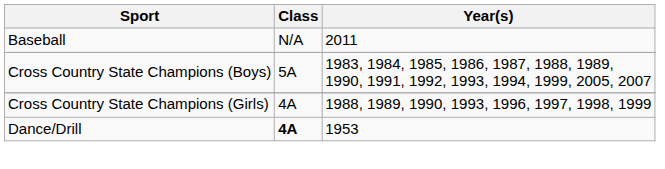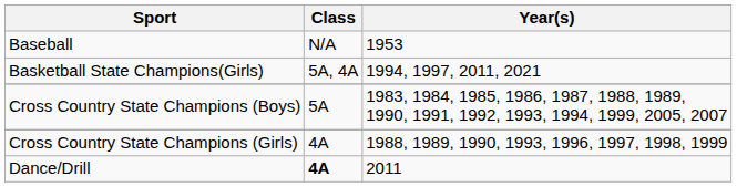 <table class="wikitable">
 <tr>
 <th>Sport</th>
 <th>Class</th>
 <th>Year(s)</th>
 </tr>
 <tr>
 <td>Baseball</td>
 <td>N/A</td>
-<td>2011</td>
+<td>1953</td>
+</tr>
+<tr>
+<td>Basketball State Champions(Girls)</td>
+<td>5A, 4A</td>
+<td>1994, 1997, 2011, 2021</td>
 </tr>
 <tr>
 </tr>
 <tr>
 <td>Cross Country State Champions (Boys)</td>
 <td>5A</td>
 <td>1983, 1984, 1985, 1986, 1987, 1988, 1989,<br> 1990, 1991, 1992, 1993, 1994, 1999, 2005, 2007</td>
 </tr>
 <tr>
 </tr>
 <tr>
 <td>Cross Country State Champions (Girls)</td>
 <td>4A</td>
 <td>1988, 1989, 1990, 1993, 1996, 1997, 1998, 1999</td>
 </tr>
 <tr>
 <td>Dance/Drill</td>
 <td><strong>4A</strong></td>
-<td>1953</td>
+<td>2011</td>
 </tr>
 </table>
